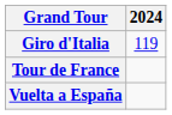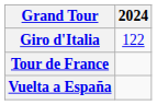 <table class="wikitable plainrowheaders">
 <tr>
 <th scope="col"><a href='#'>Grand Tour</a></th>
 <th>2024</th>
 </tr>
 <tr style="text-align:center;">
 <th scope="row"> <a href='#'>Giro d'Italia</a></th>
-<td><a href='#'>119</a></td>
+<td><a href='#'>122</a></td>
 </tr>
 <tr style="text-align:center;">
 <th scope="row"> <a href='#'>Tour de France</a></th>
 <td></td>
 </tr>
 <tr style="text-align:center;">
 <th scope="row"> <a href='#'>Vuelta a España</a></th>
 <td></td>
 </tr>
 </table>
